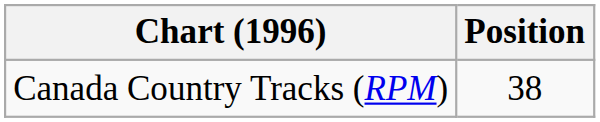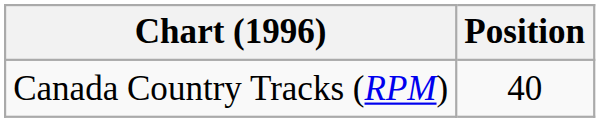 <table class="wikitable sortable">
 <tr>
 <th scope="col">Chart (1996)</th>
 <th scope="col">Position</th>
 </tr>
 <tr>
 <td>Canada Country Tracks (<em><a href='#'>RPM</a></em>)</td>
-<td align="center">38</td>
+<td align="center">40</td>
 </tr>
 </table>
